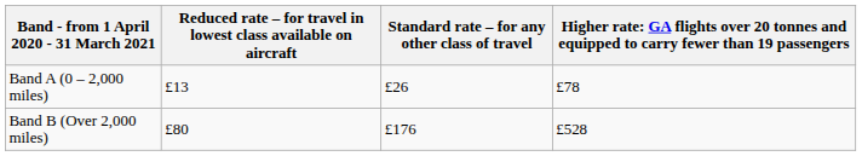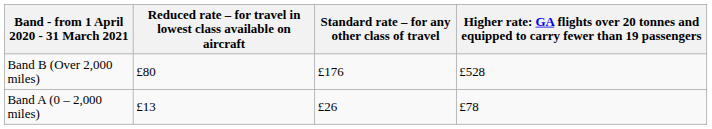 <table class="wikitable" style="text-align:left">
 <tr>
 <th><strong> Band - from 1 April 2020 - 31 March 2021</strong></th>
 <th><strong> Reduced rate – for travel in lowest class available on aircraft</strong></th>
 <th><strong> Standard rate – for any other class of travel </strong></th>
 <th><strong> Higher rate: <a href='#'>GA</a> flights over 20 tonnes and equipped to carry fewer than 19 passengers </strong></th>
 </tr>
 <tr>
+<td>Band B (Over 2,000 miles)</td>
+<td>£80</td>
+<td>£176</td>
+<td>£528</td>
+</tr>
+<tr>
 <td>Band A (0 – 2,000 miles)</td>
 <td>£13</td>
 <td>£26</td>
 <td>£78</td>
 </tr>
-<tr>
-<td>Band B (Over 2,000 miles)</td>
-<td>£80</td>
-<td>£176</td>
-<td>£528</td>
-</tr>
 </table>
